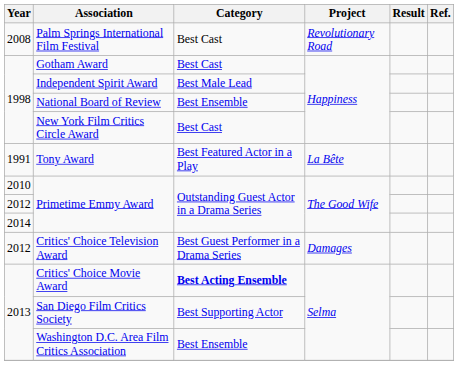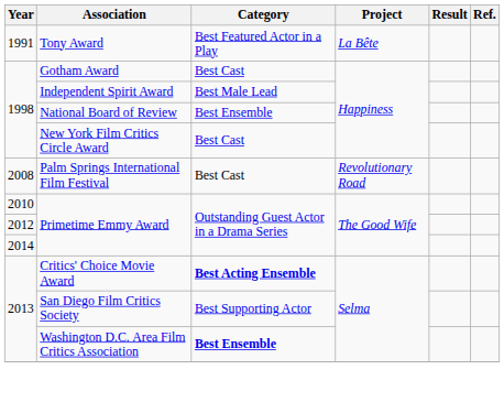 <table class="wikitable sortable">
 <tr>
 <th>Year</th>
 <th>Association</th>
 <th>Category</th>
 <th>Project</th>
 <th>Result</th>
 <th class="unsortable">Ref.</th>
 </tr>
 <tr>
-<td>2008</td>
-<td><a href='#'>Palm Springs International Film Festival</a></td>
-<td>Best Cast</td>
-<td><em><a href='#'>Revolutionary Road</a></em></td>
+<td>1991</td>
+<td><a href='#'>Tony Award</a></td>
+<td><a href='#'>Best Featured Actor in a Play</a></td>
+<td><em><a href='#'>La Bête</a></em></td>
 <td></td>
 <td></td>
 </tr>
 <tr>
 <td rowspan=4>1998</td>
 <td><a href='#'>Gotham Award</a></td>
 <td><a href='#'>Best Cast</a></td>
 <td rowspan=4><em><a href='#'>Happiness</a></em></td>
 <td></td>
 <td></td>
 </tr>
 <tr>
 <td><a href='#'>Independent Spirit Award</a></td>
 <td><a href='#'>Best Male Lead</a></td>
 <td></td>
 <td></td>
 </tr>
 <tr>
 <td><a href='#'>National Board of Review</a></td>
 <td><a href='#'>Best Ensemble</a></td>
 <td></td>
 <td></td>
 </tr>
 <tr>
 <td><a href='#'>New York Film Critics Circle Award</a></td>
 <td><a href='#'>Best Cast</a></td>
 <td></td>
 <td></td>
 </tr>
 <tr>
-<td>1991</td>
-<td><a href='#'>Tony Award</a></td>
-<td><a href='#'>Best Featured Actor in a Play</a></td>
-<td><em><a href='#'>La Bête</a></em></td>
+<td>2008</td>
+<td><a href='#'>Palm Springs International Film Festival</a></td>
+<td>Best Cast</td>
+<td><em><a href='#'>Revolutionary Road</a></em></td>
 <td></td>
 <td></td>
 </tr>
 <tr>
 <td>2010</td>
 <td rowspan=3><a href='#'>Primetime Emmy Award</a></td>
 <td rowspan=3><a href='#'>Outstanding Guest Actor in a Drama Series</a></td>
 <td rowspan=3><em><a href='#'>The Good Wife</a></em></td>
 <td></td>
 <td></td>
 </tr>
 <tr>
 <td>2012</td>
 <td></td>
 <td></td>
 </tr>
 <tr>
 <td>2014</td>
 <td></td>
 <td></td>
 </tr>
 <tr>
-<td>2012</td>
-<td><a href='#'>Critics' Choice Television Award</a></td>
-<td><a href='#'>Best Guest Performer in a Drama Series</a></td>
-<td><em><a href='#'>Damages</a></em></td>
-<td></td>
-<td></td>
-</tr>
-<tr>
 <td rowspan=3>2013</td>
 <td><a href='#'>Critics' Choice Movie Award</a></td>
 <td><strong><a href='#'>Best Acting Ensemble</a></strong></td>
 <td rowspan=3><em><a href='#'>Selma</a></em></td>
 <td></td>
 <td></td>
 </tr>
 <tr>
 <td><a href='#'>San Diego Film Critics Society</a></td>
 <td><a href='#'>Best Supporting Actor</a></td>
 <td></td>
 <td></td>
 </tr>
 <tr>
 <td><a href='#'>Washington D.C. Area Film Critics Association</a></td>
-<td><a href='#'>Best Ensemble</a></td>
+<td><strong><a href='#'>Best Ensemble</a></strong></td>
 <td></td>
 <td></td>
 </tr>
 <tr>
 </tr>
 </table>
